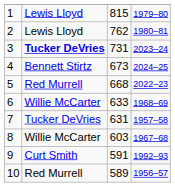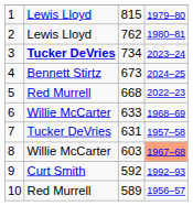 <table class="wikitable">
 <tr>
 </tr>
 <tr>
 <td>1</td>
 <td><a href='#'>Lewis Lloyd</a></td>
 <td>815</td>
 <td style="font-size:80%;"><a href='#'>1979–80</a></td>
 </tr>
 <tr>
 <td>2</td>
 <td>Lewis Lloyd</td>
 <td>762</td>
 <td style="font-size:80%;"><a href='#'>1980–81</a></td>
 </tr>
 <tr>
 <td>3</td>
 <td><strong><a href='#'>Tucker DeVries</a></strong></td>
-<td>731</td>
+<td>734</td>
 <td style="font-size:80%;"><a href='#'>2023–24</a></td>
 </tr>
 <tr>
 <td>4</td>
 <td><a href='#'>Bennett Stirtz</a></td>
 <td>673</td>
 <td style="font-size:80%;"><a href='#'>2024–25</a></td>
 </tr>
 <tr>
 <td>5</td>
 <td><a href='#'>Red Murrell</a></td>
 <td>668</td>
 <td style="font-size:80%;"><a href='#'>2022–23</a></td>
 </tr>
 <tr>
 <td>6</td>
 <td><a href='#'>Willie McCarter</a></td>
 <td>633</td>
 <td style="font-size:80%;"><a href='#'>1968–69</a></td>
 </tr>
 <tr>
 <td>7</td>
 <td><a href='#'>Tucker DeVries</a></td>
 <td>631</td>
 <td style="font-size:80%;"><a href='#'>1957–58</a></td>
 </tr>
 <tr>
 <td>8</td>
 <td>Willie McCarter</td>
 <td>603</td>
-<td style="font-size:80%;"><a href='#'>1967–68</a></td>
+<td style="background: lightsalmon; font-size:80%;"><a href='#'>1967–68</a></td>
 </tr>
 <tr>
 <td>9</td>
 <td><a href='#'>Curt Smith</a></td>
-<td>591</td>
+<td>592</td>
 <td style="font-size:80%;"><a href='#'>1992–93</a></td>
 </tr>
 <tr>
 <td>10</td>
 <td>Red Murrell</td>
 <td>589</td>
 <td style="font-size:80%;"><a href='#'>1956–57</a></td>
 </tr>
 </table>
